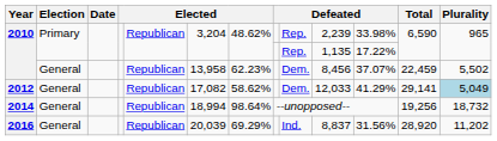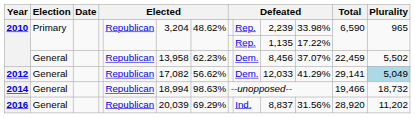 <table class="wikitable">
 <tr>
 <th>Year</th>
 <th>Election</th>
 <th>Date</th>
 <th colspan="4">Elected</th>
 <th colspan="4">Defeated</th>
 <th>Total</th>
 <th>Plurality</th>
 </tr>
 <tr>
 <th rowspan="3" valign="top"><a href='#'>2010</a></th>
 <td rowspan="2" valign="top">Primary</td>
 <td rowspan="2" valign="top"></td>
 <td rowspan="2" valign="top"></td>
 <td rowspan="2" valign="top" ><a href='#'>Republican</a></td>
 <td rowspan="2" valign="top" align="right">3,204</td>
 <td rowspan="2" valign="top" align="right">48.62%</td>
 <td valign="top"></td>
 <td valign="top" ><a href='#'>Rep.</a></td>
 <td valign="top" align="right">2,239</td>
 <td valign="top" align="right">33.98%</td>
 <td rowspan="2" valign="top" align="right">6,590</td>
 <td rowspan="2" valign="top" align="right">965</td>
 </tr>
 <tr>
 <td valign="top"></td>
 <td valign="top" ><a href='#'>Rep.</a></td>
 <td valign="top" align="right">1,135</td>
 <td valign="top" align="right">17.22%</td>
 </tr>
 <tr>
 <td valign="top">General</td>
 <td valign="top"></td>
 <td valign="top"></td>
 <td valign="top" ><a href='#'>Republican</a></td>
 <td valign="top" align="right">13,958</td>
 <td valign="top" align="right">62.23%</td>
 <td valign="top"></td>
 <td valign="top" ><a href='#'>Dem.</a></td>
 <td valign="top" align="right">8,456</td>
 <td valign="top" align="right">37.07%</td>
 <td valign="top" align="right">22,459</td>
 <td valign="top" align="right">5,502</td>
 </tr>
 <tr>
 <th valign="top"><a href='#'>2012</a></th>
 <td valign="top">General</td>
 <td valign="top"></td>
 <td valign="top"></td>
 <td valign="top" ><a href='#'>Republican</a></td>
 <td valign="top" align="right">17,082</td>
-<td valign="top" align="right">58.62%</td>
+<td valign="top" align="right">56.62%</td>
 <td valign="top"></td>
 <td valign="top" ><a href='#'>Dem.</a></td>
 <td valign="top" align="right">12,033</td>
 <td valign="top" align="right">41.29%</td>
 <td valign="top" align="right">29,141</td>
 <td valign="top" align="right" style="background: lightblue;">5,049</td>
 </tr>
 <tr>
 <th valign="top"><a href='#'>2014</a></th>
 <td valign="top">General</td>
 <td valign="top"></td>
 <td valign="top"></td>
 <td valign="top" ><a href='#'>Republican</a></td>
 <td align="right" valign="top">18,994</td>
-<td align="right" valign="top">98.64%</td>
+<td align="right" valign="top">98.63%</td>
 <td colspan="4"><em>--unopposed--</em></td>
-<td align="right" valign="top">19,256</td>
+<td align="right" valign="top">19,466</td>
 <td align="right" valign="top">18,732</td>
 </tr>
 <tr>
 <th><a href='#'>2016</a></th>
 <td>General</td>
 <td></td>
 <td></td>
 <td valign="top" ><a href='#'>Republican</a></td>
 <td valign="top" align="right">20,039</td>
 <td valign="top" align="right">69.29%</td>
 <td></td>
 <td valign="top" ><a href='#'>Ind.</a></td>
 <td align="right" valign="top">8,837</td>
 <td align="right" valign="top">31.56%</td>
 <td align="right" valign="top">28,920</td>
 <td align="right" valign="top">11,202</td>
 </tr>
 </table>
